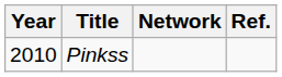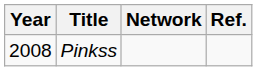 <table class="wikitable">
 <tr>
 <th>Year</th>
 <th>Title</th>
 <th>Network</th>
 <th>Ref.</th>
 </tr>
 <tr>
-<td>2010</td>
+<td>2008</td>
 <td><em>Pinkss</em></td>
 <td></td>
 <td></td>
 </tr>
 </table>
